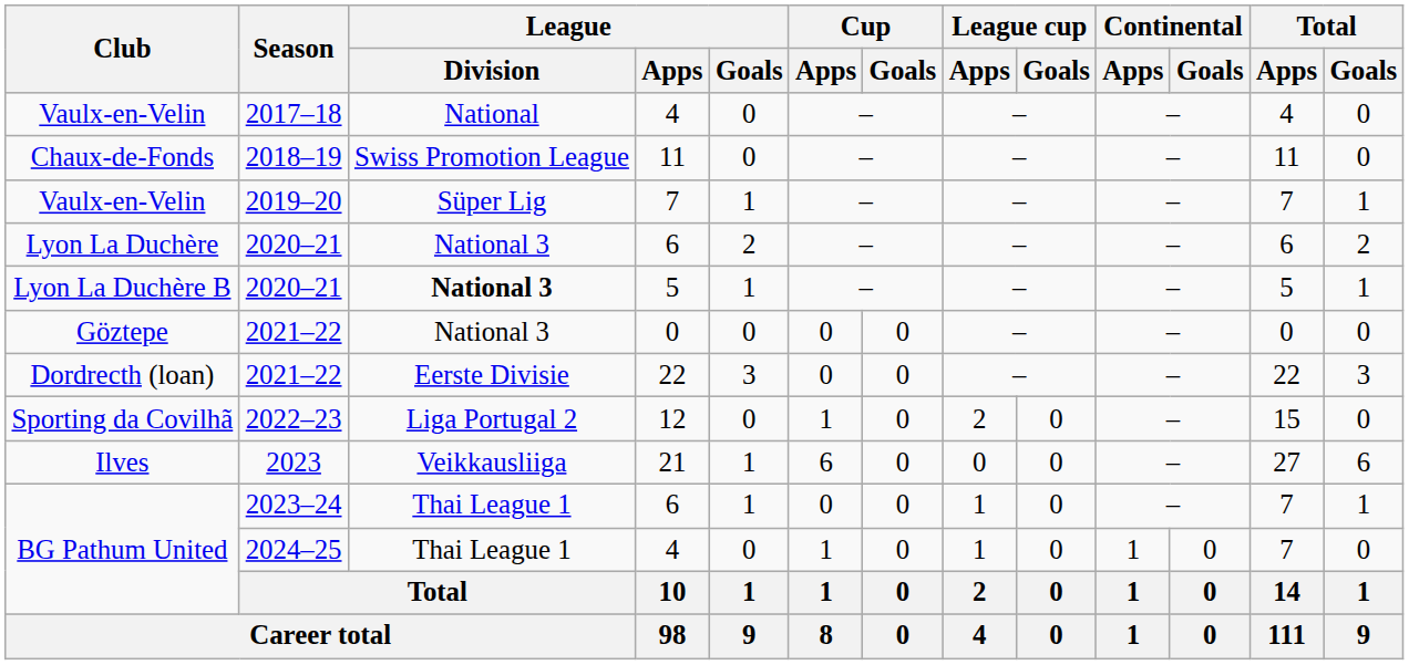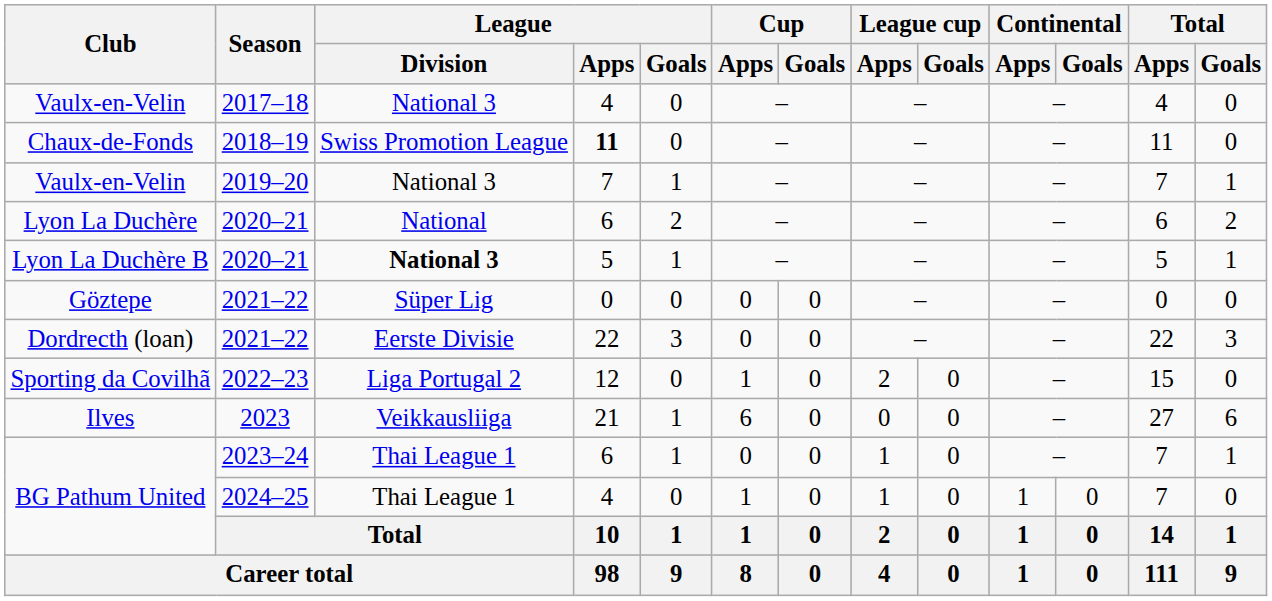 <table class="wikitable" style="text-align:center">
 <tr>
 <th rowspan="2">Club</th>
 <th rowspan="2">Season</th>
 <th colspan="3">League</th>
 <th colspan="2">Cup</th>
 <th colspan="2">League cup</th>
 <th colspan="2">Continental</th>
 <th colspan="2">Total</th>
 </tr>
 <tr>
 <th>Division</th>
 <th>Apps</th>
 <th>Goals</th>
 <th>Apps</th>
 <th>Goals</th>
 <th>Apps</th>
 <th>Goals</th>
 <th>Apps</th>
 <th>Goals</th>
 <th>Apps</th>
 <th>Goals</th>
 </tr>
 <tr>
 <td><a href='#'>Vaulx-en-Velin</a></td>
 <td><a href='#'>2017–18</a></td>
-<td><a href='#'>National</a></td>
+<td><a href='#'>National 3</a></td>
 <td>4</td>
 <td>0</td>
 <td colspan=2>–</td>
 <td colspan=2>–</td>
 <td colspan=2>–</td>
 <td>4</td>
 <td>0</td>
 </tr>
 <tr>
 <td><a href='#'>Chaux-de-Fonds</a></td>
 <td><a href='#'>2018–19</a></td>
 <td><a href='#'>Swiss Promotion League</a></td>
-<td>11</td>
+<td><strong>11</strong></td>
 <td>0</td>
 <td colspan=2>–</td>
 <td colspan=2>–</td>
 <td colspan=2>–</td>
 <td>11</td>
 <td>0</td>
 </tr>
 <tr>
 <td><a href='#'>Vaulx-en-Velin</a></td>
 <td><a href='#'>2019–20</a></td>
-<td><a href='#'>Süper Lig</a></td>
+<td>National 3</td>
 <td>7</td>
 <td>1</td>
 <td colspan=2>–</td>
 <td colspan=2>–</td>
 <td colspan=2>–</td>
 <td>7</td>
 <td>1</td>
 </tr>
 <tr>
 <td><a href='#'>Lyon La Duchère</a></td>
 <td><a href='#'>2020–21</a></td>
-<td><a href='#'>National 3</a></td>
+<td><a href='#'>National</a></td>
 <td>6</td>
 <td>2</td>
 <td colspan=2>–</td>
 <td colspan=2>–</td>
 <td colspan=2>–</td>
 <td>6</td>
 <td>2</td>
 </tr>
 <tr>
 <td><a href='#'>Lyon La Duchère B</a></td>
 <td><a href='#'>2020–21</a></td>
 <td><strong>National 3</strong></td>
 <td>5</td>
 <td>1</td>
 <td colspan=2>–</td>
 <td colspan=2>–</td>
 <td colspan=2>–</td>
 <td>5</td>
 <td>1</td>
 </tr>
 <tr>
 <td><a href='#'>Göztepe</a></td>
 <td><a href='#'>2021–22</a></td>
-<td>National 3</td>
+<td><a href='#'>Süper Lig</a></td>
 <td>0</td>
 <td>0</td>
 <td>0</td>
 <td>0</td>
 <td colspan=2>–</td>
 <td colspan=2>–</td>
 <td>0</td>
 <td>0</td>
 </tr>
 <tr>
 <td><a href='#'>Dordrecth</a> (loan)</td>
 <td><a href='#'>2021–22</a></td>
 <td><a href='#'>Eerste Divisie</a></td>
 <td>22</td>
 <td>3</td>
 <td>0</td>
 <td>0</td>
 <td colspan=2>–</td>
 <td colspan=2>–</td>
 <td>22</td>
 <td>3</td>
 </tr>
 <tr>
 <td><a href='#'>Sporting da Covilhã</a></td>
 <td><a href='#'>2022–23</a></td>
 <td><a href='#'>Liga Portugal 2</a></td>
 <td>12</td>
 <td>0</td>
 <td>1</td>
 <td>0</td>
 <td>2</td>
 <td>0</td>
 <td colspan=2>–</td>
 <td>15</td>
 <td>0</td>
 </tr>
 <tr>
 <td><a href='#'>Ilves</a></td>
 <td><a href='#'>2023</a></td>
 <td><a href='#'>Veikkausliiga</a></td>
 <td>21</td>
 <td>1</td>
 <td>6</td>
 <td>0</td>
 <td>0</td>
 <td>0</td>
 <td colspan=2>–</td>
 <td>27</td>
 <td>6</td>
 </tr>
 <tr>
 <td rowspan=3><a href='#'>BG Pathum United</a></td>
 <td><a href='#'>2023–24</a></td>
 <td><a href='#'>Thai League 1</a></td>
 <td>6</td>
 <td>1</td>
 <td>0</td>
 <td>0</td>
 <td>1</td>
 <td>0</td>
 <td colspan=2>–</td>
 <td>7</td>
 <td>1</td>
 </tr>
 <tr>
 <td><a href='#'>2024–25</a></td>
 <td>Thai League 1</td>
 <td>4</td>
 <td>0</td>
 <td>1</td>
 <td>0</td>
 <td>1</td>
 <td>0</td>
 <td>1</td>
 <td>0</td>
 <td>7</td>
 <td>0</td>
 </tr>
 <tr>
 <th colspan=2>Total</th>
 <th>10</th>
 <th>1</th>
 <th>1</th>
 <th>0</th>
 <th>2</th>
 <th>0</th>
 <th>1</th>
 <th>0</th>
 <th>14</th>
 <th>1</th>
 </tr>
 <tr>
 <th colspan="3">Career total</th>
 <th>98</th>
 <th>9</th>
 <th>8</th>
 <th>0</th>
 <th>4</th>
 <th>0</th>
 <th>1</th>
 <th>0</th>
 <th>111</th>
 <th>9</th>
 </tr>
 </table>
